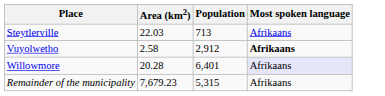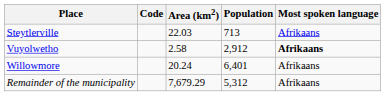 <table class="wikitable sortable">
 <tr>
 <th>Place</th>
+<th>Code</th>
 <th>Area (km<sup>2</sup>)</th>
 <th>Population</th>
 <th>Most spoken language</th>
 </tr>
 <tr>
 <td><a href='#'>Steytlerville</a></td>
+<td></td>
 <td>22.03</td>
 <td>713</td>
 <td><a href='#'>Afrikaans</a></td>
 </tr>
 <tr>
 <td><a href='#'>Vuyolwetho</a></td>
+<td></td>
 <td>2.58</td>
 <td>2,912</td>
 <td><strong>Afrikaans</strong></td>
 </tr>
 <tr>
 <td><a href='#'>Willowmore</a></td>
-<td>20.28</td>
+<td></td>
+<td>20.24</td>
 <td>6,401</td>
-<td style="background: lavender;">Afrikaans</td>
+<td>Afrikaans</td>
 </tr>
 <tr>
 <td><em>Remainder of the municipality</em></td>
-<td>7,679.23</td>
-<td>5,315</td>
+<td></td>
+<td>7,679.29</td>
+<td>5,312</td>
 <td>Afrikaans</td>
 </tr>
 </table>
